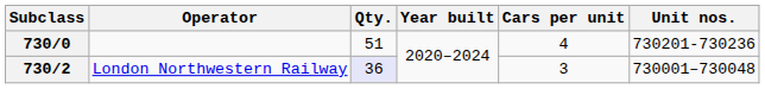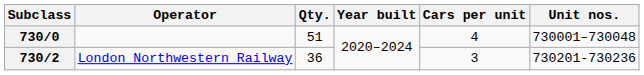 <table class="wikitable">
 <tr>
 <th>Subclass</th>
 <th>Operator</th>
 <th>Qty.</th>
 <th>Year built</th>
 <th>Cars per unit</th>
 <th>Unit nos.</th>
 </tr>
 <tr>
 <th>730/0</th>
 <td rowspan="1"></td>
 <td align=center>51</td>
 <td rowspan="2" align="center">2020–2024</td>
 <td align=center>4</td>
-<td>730201-730236</td>
+<td>730001–730048</td>
 </tr>
 <tr>
 <th>730/2</th>
 <td><a href='#'>London Northwestern Railway</a></td>
-<td align="center" style="background: lavender;">36</td>
+<td align="center">36</td>
 <td align="center">3</td>
-<td>730001–730048</td>
+<td>730201-730236</td>
 </tr>
 </table>
